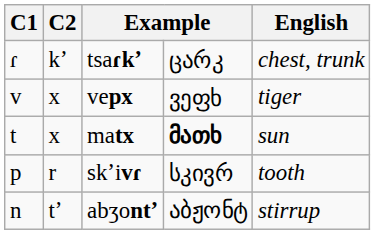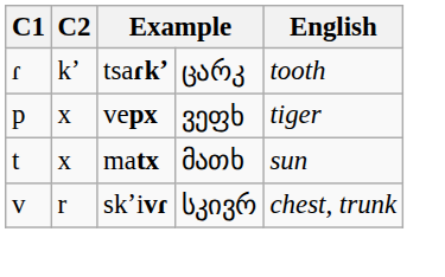 <table class="wikitable">
 <tr>
 <th>C1</th>
 <th>C2</th>
 <th colspan="2">Example</th>
 <th>English</th>
 </tr>
 <tr>
 <td>ɾ</td>
 <td>kʼ</td>
 <td>tsa<strong>ɾkʼ</strong></td>
 <td>ცარკ</td>
-<td><em>chest, trunk</em></td>
+<td><em>tooth</em></td>
 </tr>
 <tr>
-<td>v</td>
+<td>p</td>
 <td>x</td>
 <td>ve<strong>px</strong></td>
 <td>ვეფხ</td>
 <td><em>tiger</em></td>
 </tr>
 <tr>
 <td>t</td>
 <td>x</td>
 <td>ma<strong>tx</strong></td>
-<td><strong>მათხ</strong></td>
+<td>მათხ</td>
 <td><em>sun</em></td>
 </tr>
 <tr>
-<td>p</td>
+<td>v</td>
 <td>r</td>
 <td>skʼi<strong>vɾ</strong></td>
 <td>სკივრ</td>
-<td><em>tooth</em></td>
-</tr>
-<tr>
-<td>n</td>
-<td>tʼ</td>
-<td>abʒo<strong>ntʼ</strong></td>
-<td>აბჟონტ</td>
-<td><em>stirrup</em></td>
+<td><em>chest, trunk</em></td>
 </tr>
 </table>
